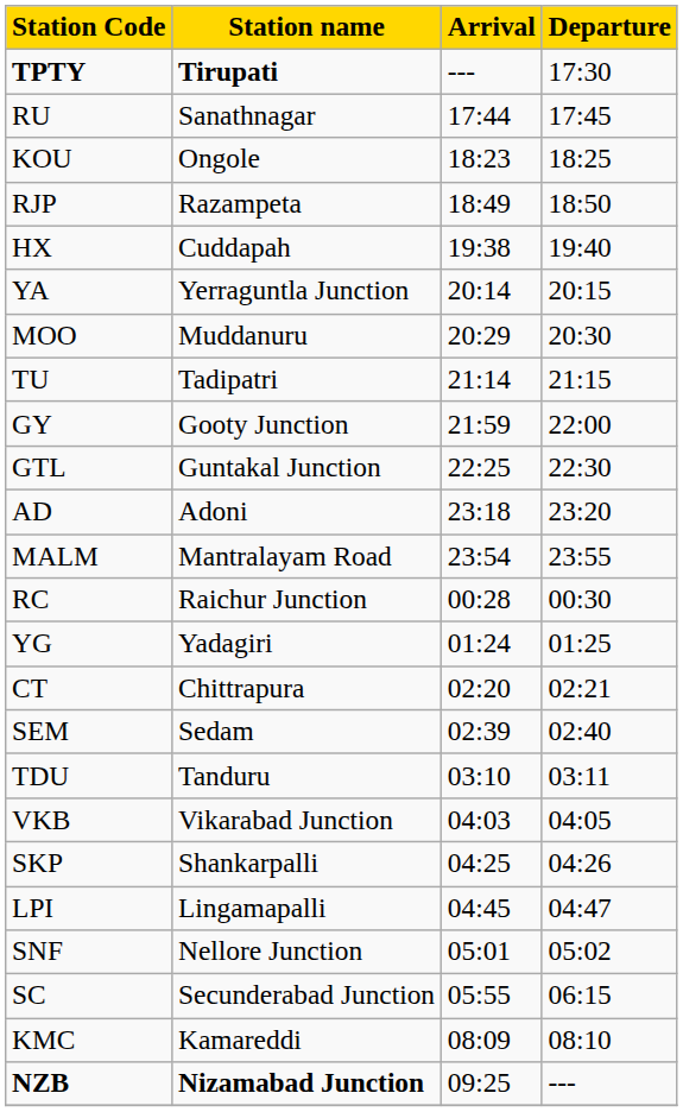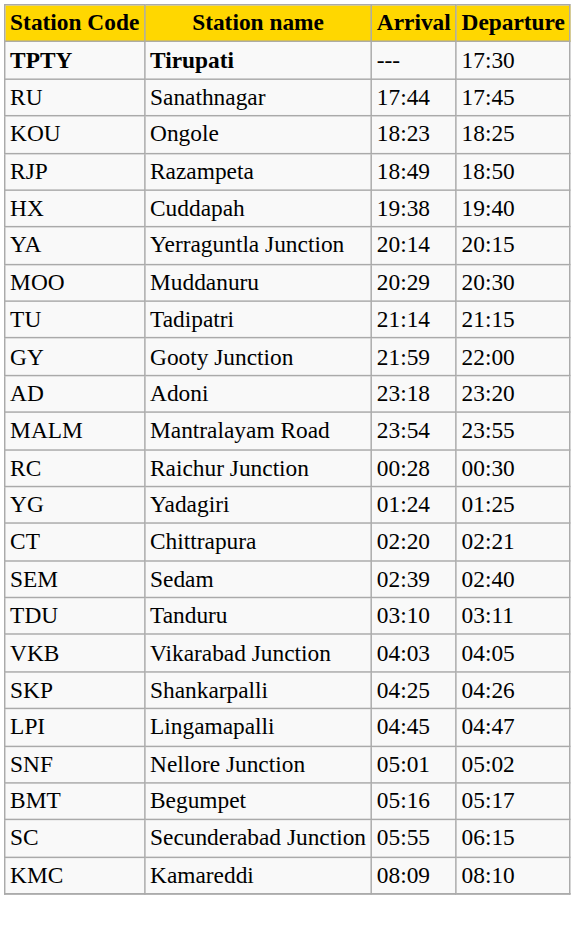 <table class="wikitable">
 <tr>
 <th style="background:gold;">Station Code</th>
 <th ! style="background:gold;">Station name</th>
 <th ! style="background:gold;">Arrival</th>
 <th ! style="background:gold;">Departure</th>
 </tr>
 <tr>
 <td><strong>TPTY</strong></td>
 <td><strong>Tirupati</strong></td>
 <td>---</td>
 <td>17:30</td>
 </tr>
 <tr>
 <td>RU</td>
 <td>Sanathnagar</td>
 <td>17:44</td>
 <td>17:45</td>
 </tr>
 <tr>
 <td>KOU</td>
 <td>Ongole</td>
 <td>18:23</td>
 <td>18:25</td>
 </tr>
 <tr>
 <td>RJP</td>
 <td>Razampeta</td>
 <td>18:49</td>
 <td>18:50</td>
 </tr>
 <tr>
 <td>HX</td>
 <td>Cuddapah</td>
 <td>19:38</td>
 <td>19:40</td>
 </tr>
 <tr>
 <td>YA</td>
 <td>Yerraguntla Junction</td>
 <td>20:14</td>
 <td>20:15</td>
 </tr>
 <tr>
 <td>MOO</td>
 <td>Muddanuru</td>
 <td>20:29</td>
 <td>20:30</td>
 </tr>
 <tr>
 <td>TU</td>
 <td>Tadipatri</td>
 <td>21:14</td>
 <td>21:15</td>
 </tr>
 <tr>
 <td>GY</td>
 <td>Gooty Junction</td>
 <td>21:59</td>
 <td>22:00</td>
-</tr>
-<tr>
-<td>GTL</td>
-<td>Guntakal Junction</td>
-<td>22:25</td>
-<td>22:30</td>
 </tr>
 <tr>
 <td>AD</td>
 <td>Adoni</td>
 <td>23:18</td>
 <td>23:20</td>
 </tr>
 <tr>
 <td>MALM</td>
 <td>Mantralayam Road</td>
 <td>23:54</td>
 <td>23:55</td>
 </tr>
 <tr>
 <td>RC</td>
 <td>Raichur Junction</td>
 <td>00:28</td>
 <td>00:30</td>
 </tr>
 <tr>
 <td>YG</td>
 <td>Yadagiri</td>
 <td>01:24</td>
 <td>01:25</td>
 </tr>
 <tr>
 <td>CT</td>
 <td>Chittrapura</td>
 <td>02:20</td>
 <td>02:21</td>
 </tr>
 <tr>
 <td>SEM</td>
 <td>Sedam</td>
 <td>02:39</td>
 <td>02:40</td>
 </tr>
 <tr>
 <td>TDU</td>
 <td>Tanduru</td>
 <td>03:10</td>
 <td>03:11</td>
 </tr>
 <tr>
 <td>VKB</td>
 <td>Vikarabad Junction</td>
 <td>04:03</td>
 <td>04:05</td>
 </tr>
 <tr>
 <td>SKP</td>
 <td>Shankarpalli</td>
 <td>04:25</td>
 <td>04:26</td>
 </tr>
 <tr>
 <td>LPI</td>
 <td>Lingamapalli</td>
 <td>04:45</td>
 <td>04:47</td>
 </tr>
 <tr>
 <td>SNF</td>
 <td>Nellore Junction</td>
 <td>05:01</td>
 <td>05:02</td>
 </tr>
 <tr>
+<td>BMT</td>
+<td>Begumpet</td>
+<td>05:16</td>
+<td>05:17</td>
+</tr>
+<tr>
 <td>SC</td>
 <td>Secunderabad Junction</td>
 <td>05:55</td>
 <td>06:15</td>
 </tr>
 <tr>
 <td>KMC</td>
 <td>Kamareddi</td>
 <td>08:09</td>
 <td>08:10</td>
 </tr>
 <tr>
-<td><strong>NZB</strong></td>
-<td><strong>Nizamabad Junction</strong></td>
-<td>09:25</td>
-<td>---</td>
-</tr>
-<tr>
 </tr>
 </table>
